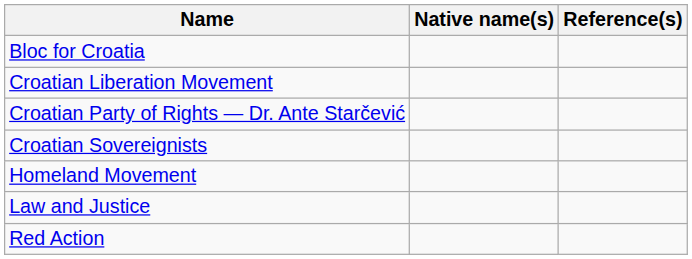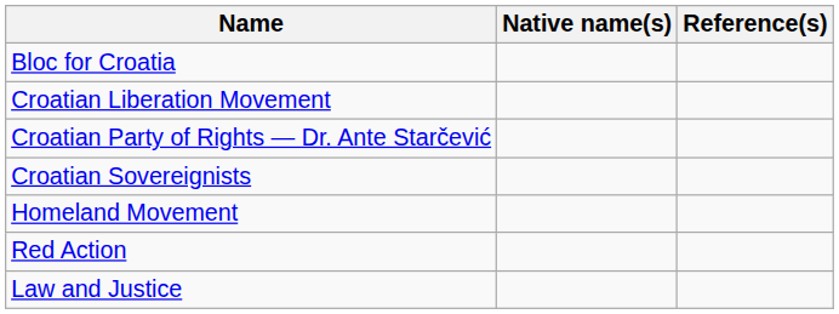 <table class="wikitable">
 <tr>
 <th>Name</th>
 <th>Native name(s)</th>
 <th>Reference(s)</th>
 </tr>
 <tr>
 <td><a href='#'>Bloc for Croatia</a></td>
 <td></td>
 <td></td>
 </tr>
 <tr>
 <td><a href='#'>Croatian Liberation Movement</a></td>
 <td></td>
 <td></td>
 </tr>
 <tr>
 <td><a href='#'>Croatian Party of Rights — Dr. Ante Starčević</a></td>
 <td></td>
 <td></td>
 </tr>
 <tr>
 <td><a href='#'>Croatian Sovereignists</a></td>
 <td></td>
 <td></td>
 </tr>
 <tr>
 <td><a href='#'>Homeland Movement</a></td>
 <td></td>
 <td></td>
 </tr>
 <tr>
+<td><a href='#'>Red Action</a></td>
+<td></td>
+<td></td>
+</tr>
+<tr>
 <td><a href='#'>Law and Justice</a></td>
 <td></td>
 <td></td>
 </tr>
-<tr>
-<td><a href='#'>Red Action</a></td>
-<td></td>
-<td></td>
-</tr>
 </table>
